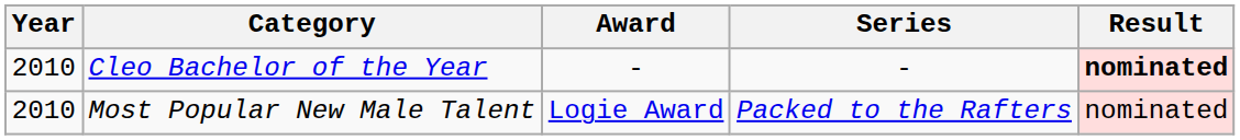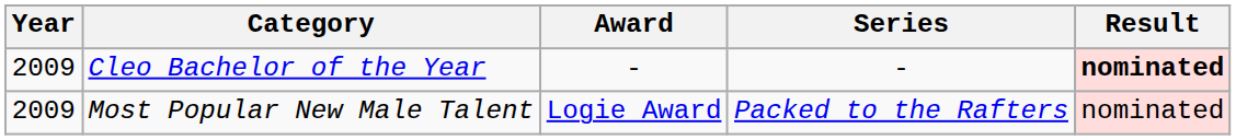 <table class="wikitable" style="font-size: 95%;">
 <tr>
 <th>Year</th>
 <th>Category</th>
 <th>Award</th>
 <th>Series</th>
 <th>Result</th>
 </tr>
 <tr>
-<td>2010</td>
+<td>2009</td>
 <td><em><a href='#'>Cleo Bachelor of the Year</a></em></td>
 <td rowspan="1" align="center">-</td>
 <td rowspan="1" align="center">-</td>
 <td style="background: #ffdddd"><strong>nominated</strong></td>
 </tr>
 <tr>
-<td>2010</td>
+<td>2009</td>
 <td><em>Most Popular New Male Talent</em></td>
 <td><a href='#'>Logie Award</a></td>
 <td><em><a href='#'>Packed to the Rafters</a></em></td>
 <td style="background: #ffdddd">nominated</td>
 </tr>
 </table>
